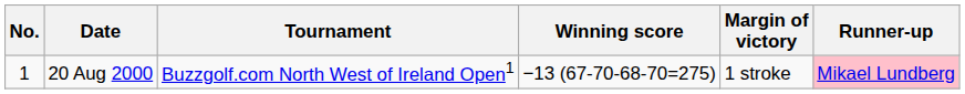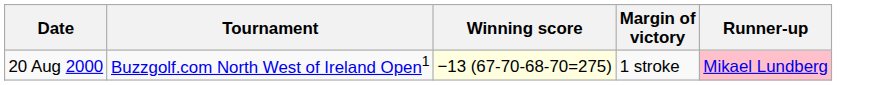 <table class="wikitable" style="font-size:95%;">
 <tr>
-<th>No.</th>
 <th>Date</th>
 <th>Tournament</th>
 <th>Winning score</th>
 <th>Margin of<br>victory</th>
 <th>Runner-up</th>
 </tr>
 <tr>
-<td align=center>1</td>
 <td>20 Aug <a href='#'>2000</a></td>
 <td><a href='#'>Buzzgolf.com North West of Ireland Open</a><sup>1</sup></td>
-<td>−13 (67-70-68-70=275)</td>
+<td style="background: lightyellow;">−13 (67-70-68-70=275)</td>
 <td>1 stroke</td>
 <td style="background: pink;"> <a href='#'>Mikael Lundberg</a></td>
 </tr>
 </table>
